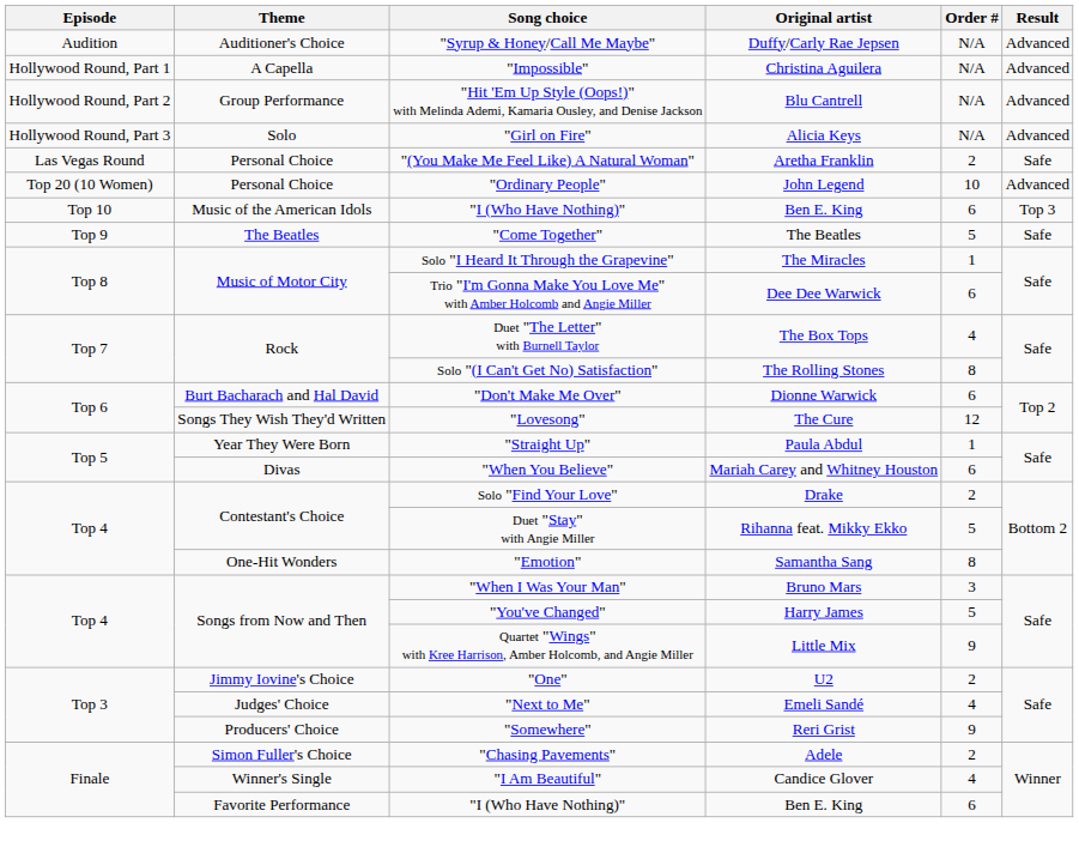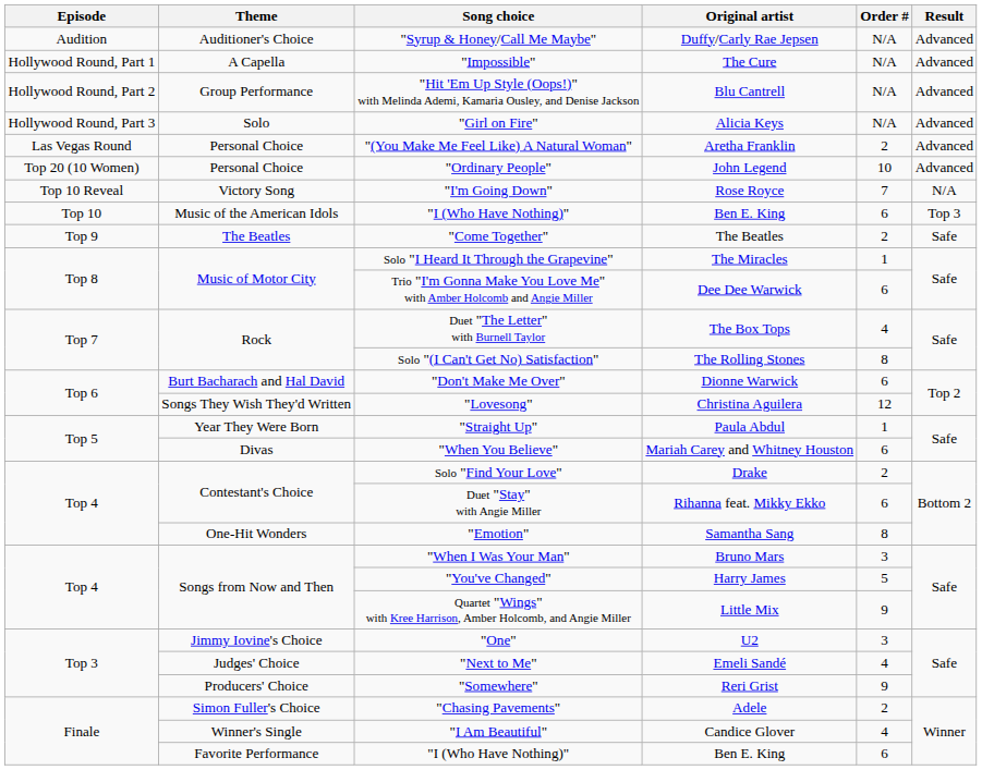 <table class="wikitable" style="text-align: center;">
 <tr>
 <th>Episode</th>
 <th>Theme</th>
 <th>Song choice</th>
 <th>Original artist</th>
 <th>Order #</th>
 <th>Result</th>
 </tr>
 <tr>
 <td>Audition</td>
 <td>Auditioner's Choice</td>
 <td>"<a href='#'>Syrup & Honey</a>/<a href='#'>Call Me Maybe</a>"</td>
 <td><a href='#'>Duffy</a>/<a href='#'>Carly Rae Jepsen</a></td>
 <td>N/A</td>
 <td>Advanced</td>
 </tr>
 <tr>
 <td>Hollywood Round, Part 1</td>
 <td>A Capella</td>
 <td>"<a href='#'>Impossible</a>"</td>
-<td><a href='#'>Christina Aguilera</a></td>
+<td><a href='#'>The Cure</a></td>
 <td>N/A</td>
 <td>Advanced</td>
 </tr>
 <tr>
 <td>Hollywood Round, Part 2</td>
 <td>Group Performance</td>
 <td>"<a href='#'>Hit 'Em Up Style (Oops!)</a>" <br> <small>with Melinda Ademi, Kamaria Ousley, and Denise Jackson</small></td>
 <td><a href='#'>Blu Cantrell</a></td>
 <td>N/A</td>
 <td>Advanced</td>
 </tr>
 <tr>
 <td>Hollywood Round, Part 3</td>
 <td>Solo</td>
 <td>"<a href='#'>Girl on Fire</a>"</td>
 <td><a href='#'>Alicia Keys</a></td>
 <td>N/A</td>
 <td>Advanced</td>
 </tr>
 <tr>
 <td>Las Vegas Round</td>
 <td>Personal Choice</td>
 <td>"<a href='#'>(You Make Me Feel Like) A Natural Woman</a>"</td>
 <td><a href='#'>Aretha Franklin</a></td>
 <td>2</td>
-<td>Safe</td>
+<td>Advanced</td>
 </tr>
 <tr>
 <td>Top 20 (10 Women)</td>
 <td>Personal Choice</td>
 <td>"<a href='#'>Ordinary People</a>"</td>
 <td><a href='#'>John Legend</a></td>
 <td>10</td>
 <td>Advanced</td>
+</tr>
+<tr>
+<td>Top 10 Reveal</td>
+<td>Victory Song</td>
+<td>"<a href='#'>I'm Going Down</a>"</td>
+<td><a href='#'>Rose Royce</a></td>
+<td>7</td>
+<td>N/A</td>
 </tr>
 <tr>
 <td>Top 10</td>
 <td>Music of the American Idols</td>
 <td>"<a href='#'>I (Who Have Nothing)</a>"</td>
 <td><a href='#'>Ben E. King</a></td>
 <td>6</td>
 <td>Top 3</td>
 </tr>
 <tr>
 <td>Top 9</td>
 <td><a href='#'>The Beatles</a></td>
 <td>"<a href='#'>Come Together</a>"</td>
 <td>The Beatles</td>
-<td>5</td>
+<td>2</td>
 <td>Safe</td>
 </tr>
 <tr>
 <td rowspan=2>Top 8</td>
 <td rowspan=2><a href='#'>Music of Motor City</a></td>
 <td><small>Solo</small> "<a href='#'>I Heard It Through the Grapevine</a>"</td>
 <td><a href='#'>The Miracles</a></td>
 <td>1</td>
 <td rowspan=2>Safe</td>
 </tr>
 <tr>
 <td><small>Trio</small> "<a href='#'>I'm Gonna Make You Love Me</a>"<br> <small>with <a href='#'>Amber Holcomb</a> and <a href='#'>Angie Miller</a></small></td>
 <td><a href='#'>Dee Dee Warwick</a></td>
 <td>6</td>
 </tr>
 <tr>
 <td rowspan=2>Top 7</td>
 <td rowspan=2>Rock</td>
 <td><small>Duet</small> "<a href='#'>The Letter</a>"<br> <small>with <a href='#'>Burnell Taylor</a></small></td>
 <td><a href='#'>The Box Tops</a></td>
 <td>4</td>
 <td rowspan=2>Safe</td>
 </tr>
 <tr>
 <td><small>Solo</small> "<a href='#'>(I Can't Get No) Satisfaction</a>"</td>
 <td><a href='#'>The Rolling Stones</a></td>
 <td>8</td>
 </tr>
 <tr>
 <td rowspan=2>Top 6</td>
 <td><a href='#'>Burt Bacharach</a> and <a href='#'>Hal David</a></td>
 <td>"<a href='#'>Don't Make Me Over</a>"</td>
 <td><a href='#'>Dionne Warwick</a></td>
 <td>6</td>
 <td rowspan=2>Top 2</td>
 </tr>
 <tr>
 <td>Songs They Wish They'd Written</td>
 <td>"<a href='#'>Lovesong</a>"</td>
-<td><a href='#'>The Cure</a></td>
+<td><a href='#'>Christina Aguilera</a></td>
 <td>12</td>
 </tr>
 <tr>
 <td rowspan=2>Top 5</td>
 <td>Year They Were Born</td>
 <td>"<a href='#'>Straight Up</a>"</td>
 <td><a href='#'>Paula Abdul</a></td>
 <td>1</td>
 <td rowspan=2>Safe</td>
 </tr>
 <tr>
 <td>Divas</td>
 <td>"<a href='#'>When You Believe</a>"</td>
 <td><a href='#'>Mariah Carey</a> and <a href='#'>Whitney Houston</a></td>
 <td>6</td>
 </tr>
 <tr>
 <td rowspan=3>Top 4</td>
 <td rowspan=2>Contestant's Choice</td>
 <td><small>Solo</small> "<a href='#'>Find Your Love</a>"</td>
 <td><a href='#'>Drake</a></td>
 <td>2</td>
 <td rowspan=3>Bottom 2</td>
 </tr>
 <tr>
 <td><small>Duet</small> "<a href='#'>Stay</a>" <br> <small>with Angie Miller</small></td>
 <td><a href='#'>Rihanna</a> feat. <a href='#'>Mikky Ekko</a></td>
-<td>5</td>
+<td>6</td>
 </tr>
 <tr>
 <td>One-Hit Wonders</td>
 <td>"<a href='#'>Emotion</a>"</td>
 <td><a href='#'>Samantha Sang</a></td>
 <td>8</td>
 </tr>
 <tr>
 <td rowspan=3>Top 4</td>
 <td rowspan=3>Songs from Now and Then</td>
 <td>"<a href='#'>When I Was Your Man</a>"</td>
 <td><a href='#'>Bruno Mars</a></td>
 <td>3</td>
 <td rowspan=3>Safe</td>
 </tr>
 <tr>
 <td>"<a href='#'>You've Changed</a>"</td>
 <td><a href='#'>Harry James</a></td>
 <td>5</td>
 </tr>
 <tr>
 <td><small>Quartet</small> "<a href='#'>Wings</a>" <br> <small>with <a href='#'>Kree Harrison</a>, Amber Holcomb, and Angie Miller</small></td>
 <td><a href='#'>Little Mix</a></td>
 <td>9</td>
 </tr>
 <tr>
 <td rowspan=3>Top 3</td>
 <td><a href='#'>Jimmy Iovine</a>'s Choice</td>
 <td>"<a href='#'>One</a>"</td>
 <td><a href='#'>U2</a></td>
-<td>2</td>
+<td>3</td>
 <td rowspan=3>Safe</td>
 </tr>
 <tr>
 <td>Judges' Choice</td>
 <td>"<a href='#'>Next to Me</a>"</td>
 <td><a href='#'>Emeli Sandé</a></td>
 <td>4</td>
 </tr>
 <tr>
 <td>Producers' Choice</td>
 <td>"<a href='#'>Somewhere</a>"</td>
 <td><a href='#'>Reri Grist</a></td>
 <td>9</td>
 </tr>
 <tr>
 <td rowspan=3>Finale</td>
 <td><a href='#'>Simon Fuller</a>'s Choice</td>
 <td>"<a href='#'>Chasing Pavements</a>"</td>
 <td><a href='#'>Adele</a></td>
 <td>2</td>
 <td rowspan=3>Winner</td>
 </tr>
 <tr>
 <td>Winner's Single</td>
 <td>"<a href='#'>I Am Beautiful</a>"</td>
 <td>Candice Glover</td>
 <td>4</td>
 </tr>
 <tr>
 <td>Favorite Performance</td>
 <td>"I (Who Have Nothing)"</td>
 <td>Ben E. King</td>
 <td>6</td>
 </tr>
 </table>
